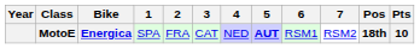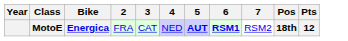 <table class="wikitable" style="text-align:center">
 <tr>
 <th>Year</th>
 <th>Class</th>
 <th>Bike</th>
-<th>1</th>
 <th>2</th>
 <th>3</th>
 <th>4</th>
 <th>5</th>
 <th>6</th>
 <th>7</th>
 <th>Pos</th>
 <th>Pts</th>
 </tr>
 <tr>
 <th></th>
 <th>MotoE</th>
 <th><a href='#'>Energica</a></th>
-<td style="background:#dfffdf;"><a href='#'>SPA</a><br></td>
 <td style="background:#dfffdf;"><a href='#'>FRA</a><br></td>
 <td style="background:#dfffdf;"><a href='#'>CAT</a><br></td>
 <td style="background:#cfcfff;"><a href='#'>NED</a><br></td>
 <td style="background:#cfcfff;"><strong><a href='#'>AUT</a><br></strong></td>
-<td style="background:#dfffdf;"><a href='#'>RSM1</a><br></td>
+<td style="background:#dfffdf;"><strong><a href='#'>RSM1</a><br></strong></td>
 <td style="background:#ffffff;"><a href='#'>RSM2</a><br></td>
 <th>18th</th>
-<th>10</th>
+<th>12</th>
 </tr>
 </table>
